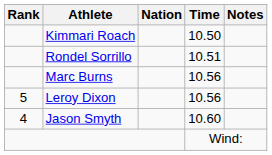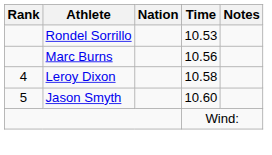 <table class="wikitable mw-datatable sortable" style="text-align:center;">
 <tr>
 <th>Rank</th>
 <th>Athlete</th>
 <th>Nation</th>
 <th>Time</th>
 <th>Notes</th>
 </tr>
 <tr>
 <td></td>
-<td align=left><a href='#'>Kimmari Roach</a></td>
-<td align=left></td>
-<td>10.50</td>
-<td></td>
-</tr>
-<tr>
-<td></td>
 <td align=left><a href='#'>Rondel Sorrillo</a></td>
 <td align=left></td>
-<td>10.51</td>
+<td>10.53</td>
 <td></td>
 </tr>
 <tr>
 <td></td>
 <td align=left><a href='#'>Marc Burns</a></td>
 <td align=left></td>
 <td>10.56</td>
 <td></td>
 </tr>
 <tr>
-<td>5</td>
+<td>4</td>
 <td align=left><a href='#'>Leroy Dixon</a></td>
 <td align=left></td>
-<td>10.56</td>
+<td>10.58</td>
 <td></td>
 </tr>
 <tr>
-<td>4</td>
+<td>5</td>
 <td align=left><a href='#'>Jason Smyth</a></td>
 <td align=left></td>
 <td>10.60</td>
 <td></td>
 </tr>
 <tr class="sortbottom">
 <td colspan=3></td>
 <td colspan=2>Wind: </td>
 </tr>
 </table>
